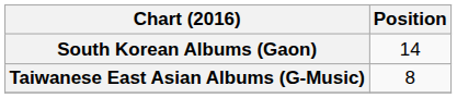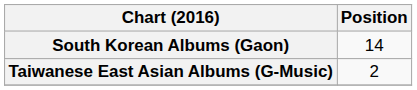 <table class="wikitable plainrowheaders">
 <tr>
 <th>Chart (2016)</th>
 <th>Position</th>
 </tr>
 <tr>
 <th scope="row">South Korean Albums (Gaon)</th>
 <td align="center">14</td>
 </tr>
 <tr>
 <th scope="row">Taiwanese East Asian Albums (G-Music)</th>
-<td align="center">8</td>
+<td align="center">2</td>
 </tr>
 <tr>
 </tr>
 </table>
